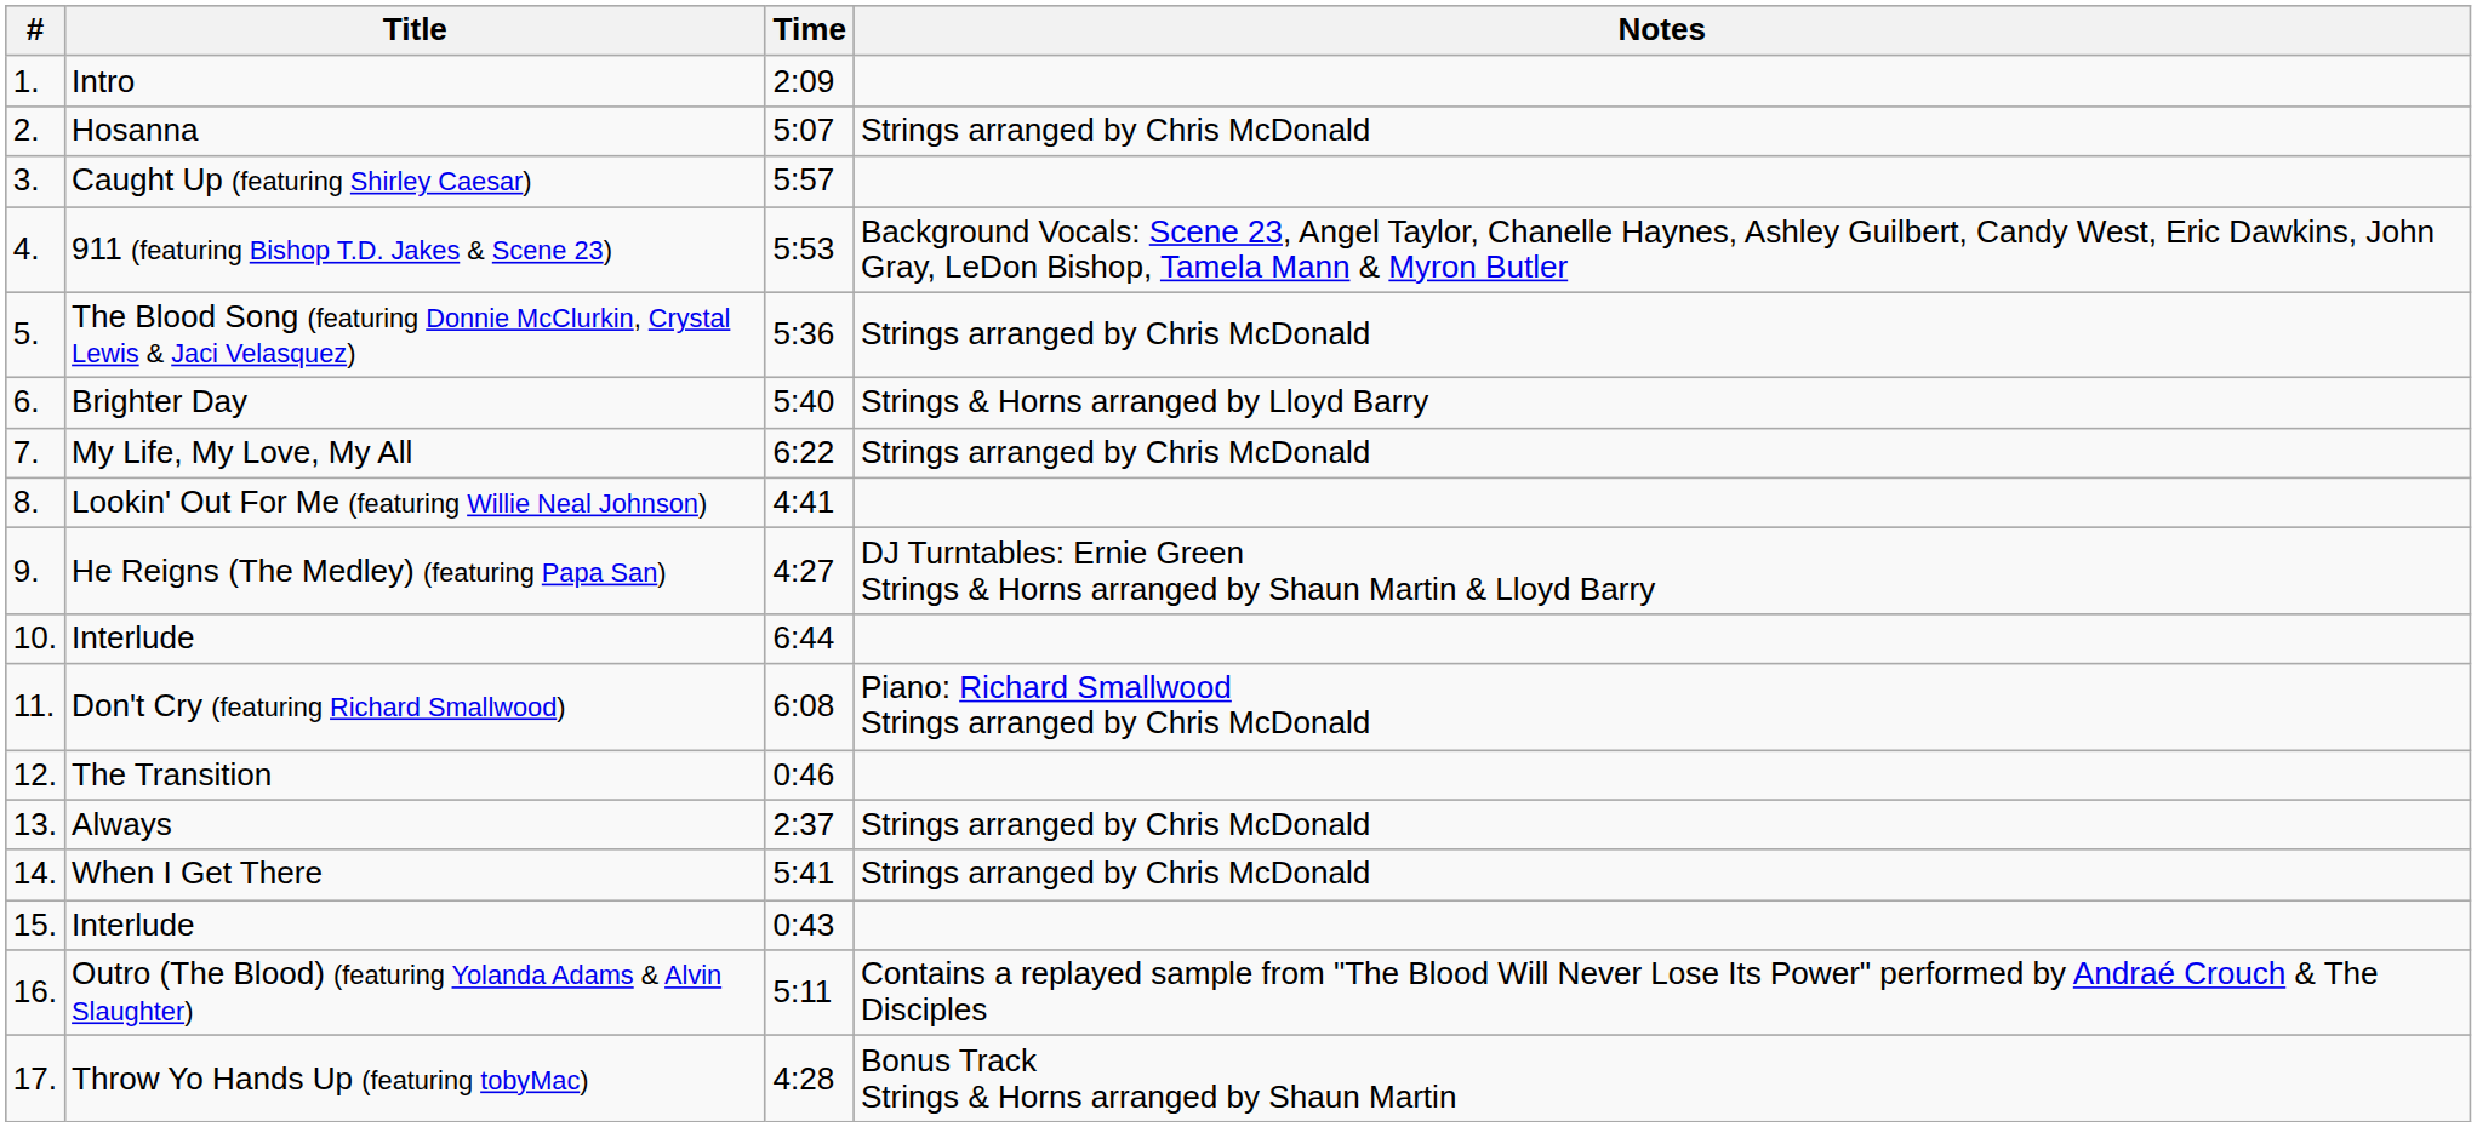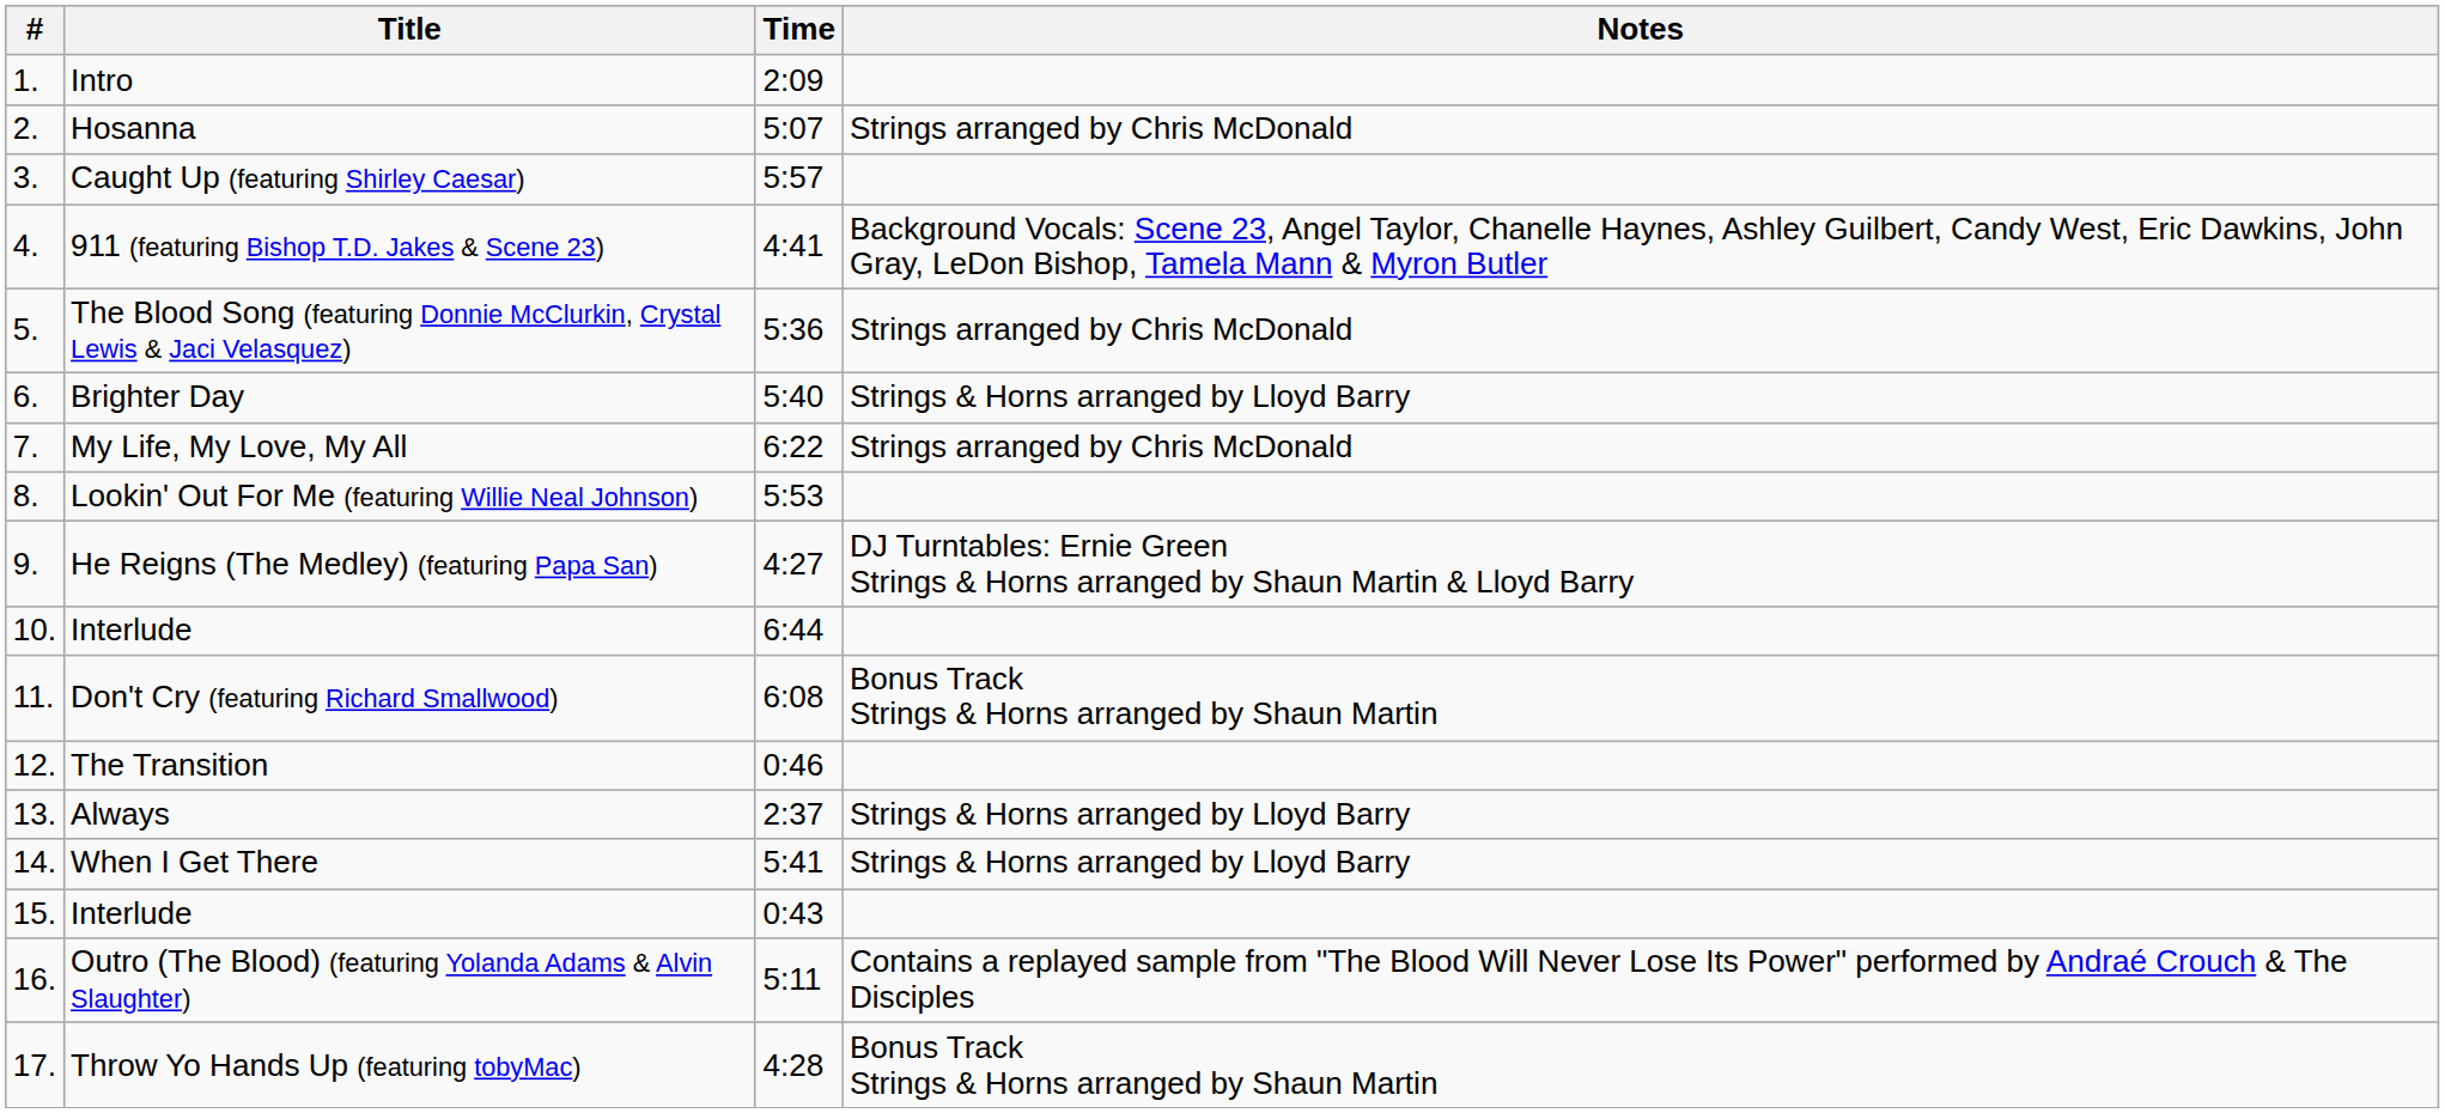 <table class="wikitable">
 <tr>
 <th>#</th>
 <th>Title</th>
 <th>Time</th>
 <th>Notes</th>
 </tr>
 <tr>
 <td>1.</td>
 <td>Intro</td>
 <td>2:09</td>
 <td></td>
 </tr>
 <tr>
 <td>2.</td>
 <td>Hosanna</td>
 <td>5:07</td>
 <td>Strings arranged by Chris McDonald</td>
 </tr>
 <tr>
 <td>3.</td>
 <td>Caught Up <small>(featuring <a href='#'>Shirley Caesar</a>)</small></td>
 <td>5:57</td>
 <td></td>
 </tr>
 <tr>
 <td>4.</td>
 <td>911 <small>(featuring <a href='#'>Bishop T.D. Jakes</a> & <a href='#'>Scene 23</a>)</small></td>
-<td>5:53</td>
+<td>4:41</td>
 <td>Background Vocals: <a href='#'>Scene 23</a>, Angel Taylor, Chanelle Haynes, Ashley Guilbert, Candy West, Eric Dawkins, John Gray, LeDon Bishop, <a href='#'>Tamela Mann</a> & <a href='#'>Myron Butler</a></td>
 </tr>
 <tr>
 <td>5.</td>
 <td>The Blood Song <small>(featuring <a href='#'>Donnie McClurkin</a>, <a href='#'>Crystal Lewis</a> & <a href='#'>Jaci Velasquez</a>)</small></td>
 <td>5:36</td>
 <td>Strings arranged by Chris McDonald</td>
 </tr>
 <tr>
 <td>6.</td>
 <td>Brighter Day</td>
 <td>5:40</td>
 <td>Strings & Horns arranged by Lloyd Barry</td>
 </tr>
 <tr>
 <td>7.</td>
 <td>My Life, My Love, My All</td>
 <td>6:22</td>
 <td>Strings arranged by Chris McDonald</td>
 </tr>
 <tr>
 <td>8.</td>
 <td>Lookin' Out For Me <small>(featuring <a href='#'>Willie Neal Johnson</a>)</small></td>
-<td>4:41</td>
+<td>5:53</td>
 <td></td>
 </tr>
 <tr>
 <td>9.</td>
 <td>He Reigns (The Medley) <small>(featuring <a href='#'>Papa San</a>)</small></td>
 <td>4:27</td>
 <td>DJ Turntables: Ernie Green<br>Strings & Horns arranged by Shaun Martin & Lloyd Barry</td>
 </tr>
 <tr>
 <td>10.</td>
 <td>Interlude</td>
 <td>6:44</td>
 <td></td>
 </tr>
 <tr>
 <td>11.</td>
 <td>Don't Cry <small>(featuring <a href='#'>Richard Smallwood</a>)</small></td>
 <td>6:08</td>
-<td>Piano: <a href='#'>Richard Smallwood</a><br>Strings arranged by Chris McDonald</td>
+<td>Bonus Track<br>Strings & Horns arranged by Shaun Martin</td>
 </tr>
 <tr>
 <td>12.</td>
 <td>The Transition</td>
 <td>0:46</td>
 <td></td>
 </tr>
 <tr>
 <td>13.</td>
 <td>Always</td>
 <td>2:37</td>
-<td>Strings arranged by Chris McDonald</td>
+<td>Strings & Horns arranged by Lloyd Barry</td>
 </tr>
 <tr>
 <td>14.</td>
 <td>When I Get There</td>
 <td>5:41</td>
-<td>Strings arranged by Chris McDonald</td>
+<td>Strings & Horns arranged by Lloyd Barry</td>
 </tr>
 <tr>
 <td>15.</td>
 <td>Interlude</td>
 <td>0:43</td>
 <td></td>
 </tr>
 <tr>
 <td>16.</td>
 <td>Outro (The Blood) <small>(featuring <a href='#'>Yolanda Adams</a> & <a href='#'>Alvin Slaughter</a>)</small></td>
 <td>5:11</td>
 <td>Contains a replayed sample from "The Blood Will Never Lose Its Power" performed by <a href='#'>Andraé Crouch</a> & The Disciples</td>
 </tr>
 <tr>
 <td>17.</td>
 <td>Throw Yo Hands Up <small>(featuring <a href='#'>tobyMac</a>)</small></td>
 <td>4:28</td>
 <td>Bonus Track<br>Strings & Horns arranged by Shaun Martin</td>
 </tr>
 </table>
